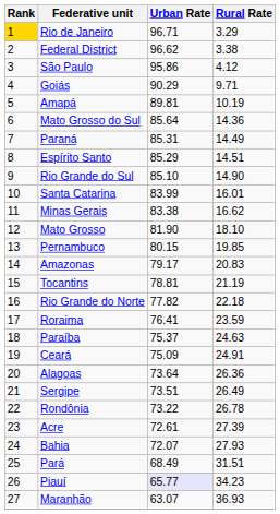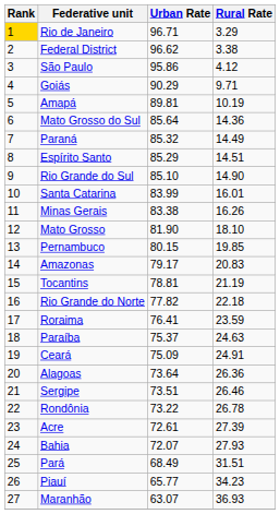 <table class="wikitable sortable">
 <tr>
 <th>Rank</th>
 <th>Federative unit</th>
 <th><a href='#'>Urban</a> Rate</th>
 <th><a href='#'>Rural</a> Rate</th>
 </tr>
 <tr>
 <td style="background: gold;">1</td>
 <td><a href='#'>Rio de Janeiro</a></td>
 <td>96.71</td>
 <td>3.29</td>
 </tr>
 <tr>
 <td>2</td>
 <td><a href='#'>Federal District</a></td>
 <td>96.62</td>
 <td>3.38</td>
 </tr>
 <tr>
 <td>3</td>
 <td><a href='#'>São Paulo</a></td>
 <td>95.86</td>
 <td>4.12</td>
 </tr>
 <tr>
 <td>4</td>
 <td><a href='#'>Goiás</a></td>
 <td>90.29</td>
 <td>9.71</td>
 </tr>
 <tr>
 <td>5</td>
 <td><a href='#'>Amapá</a></td>
 <td>89.81</td>
 <td>10.19</td>
 </tr>
 <tr>
 <td>6</td>
 <td><a href='#'>Mato Grosso do Sul</a></td>
 <td>85.64</td>
 <td>14.36</td>
 </tr>
 <tr>
 <td>7</td>
 <td><a href='#'>Paraná</a></td>
-<td>85.31</td>
+<td>85.32</td>
 <td>14.49</td>
 </tr>
 <tr>
 <td>8</td>
 <td><a href='#'>Espírito Santo</a></td>
 <td>85.29</td>
 <td>14.51</td>
 </tr>
 <tr>
 <td>9</td>
 <td><a href='#'>Rio Grande do Sul</a></td>
 <td>85.10</td>
 <td>14.90</td>
 </tr>
 <tr>
 <td>10</td>
 <td><a href='#'>Santa Catarina</a></td>
 <td>83.99</td>
 <td>16.01</td>
 </tr>
 <tr>
 <td>11</td>
 <td><a href='#'>Minas Gerais</a></td>
 <td>83.38</td>
-<td>16.62</td>
+<td>16.26</td>
 </tr>
 <tr>
 <td>12</td>
 <td><a href='#'>Mato Grosso</a></td>
 <td>81.90</td>
 <td>18.10</td>
 </tr>
 <tr>
 <td>13</td>
 <td><a href='#'>Pernambuco</a></td>
 <td>80.15</td>
 <td>19.85</td>
 </tr>
 <tr>
 <td>14</td>
 <td><a href='#'>Amazonas</a></td>
 <td>79.17</td>
 <td>20.83</td>
 </tr>
 <tr>
 <td>15</td>
 <td><a href='#'>Tocantins</a></td>
 <td>78.81</td>
 <td>21.19</td>
 </tr>
 <tr>
 <td>16</td>
 <td><a href='#'>Rio Grande do Norte</a></td>
 <td>77.82</td>
 <td>22.18</td>
 </tr>
 <tr>
 <td>17</td>
 <td><a href='#'>Roraima</a></td>
 <td>76.41</td>
 <td>23.59</td>
 </tr>
 <tr>
 <td>18</td>
 <td><a href='#'>Paraíba</a></td>
 <td>75.37</td>
 <td>24.63</td>
 </tr>
 <tr>
 <td>19</td>
 <td><a href='#'>Ceará</a></td>
 <td>75.09</td>
 <td>24.91</td>
 </tr>
 <tr>
 <td>20</td>
 <td><a href='#'>Alagoas</a></td>
 <td>73.64</td>
 <td>26.36</td>
 </tr>
 <tr>
 <td>21</td>
 <td><a href='#'>Sergipe</a></td>
 <td>73.51</td>
-<td>26.49</td>
+<td>26.46</td>
 </tr>
 <tr>
 <td>22</td>
 <td><a href='#'>Rondônia</a></td>
 <td>73.22</td>
 <td>26.78</td>
 </tr>
 <tr>
 <td>23</td>
 <td><a href='#'>Acre</a></td>
 <td>72.61</td>
 <td>27.39</td>
 </tr>
 <tr>
 <td>24</td>
 <td><a href='#'>Bahia</a></td>
 <td>72.07</td>
 <td>27.93</td>
 </tr>
 <tr>
 <td>25</td>
 <td><a href='#'>Pará</a></td>
 <td>68.49</td>
 <td>31.51</td>
 </tr>
 <tr>
 <td>26</td>
 <td><a href='#'>Piauí</a></td>
-<td style="background: lavender;">65.77</td>
+<td>65.77</td>
 <td>34.23</td>
 </tr>
 <tr>
 <td>27</td>
 <td><a href='#'>Maranhão</a></td>
 <td>63.07</td>
 <td>36.93</td>
 </tr>
 <tr>
 </tr>
 </table>
